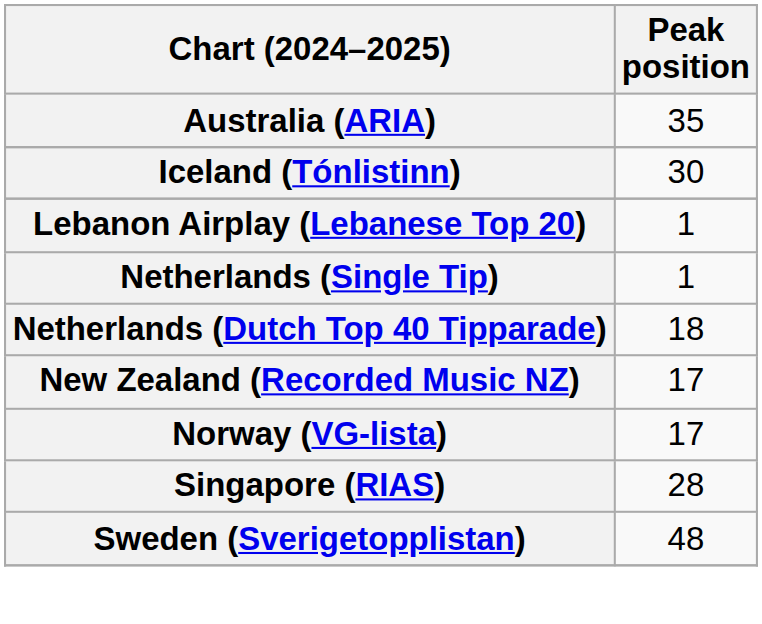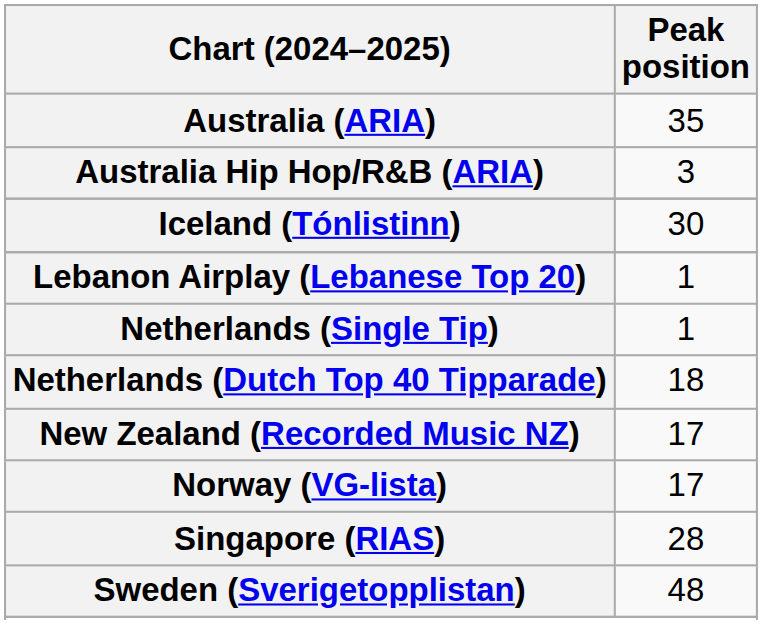 <table class="wikitable sortable plainrowheaders" style="text-align:center">
 <tr>
 <th scope="col">Chart (2024–2025)</th>
 <th scope="col">Peak<br>position</th>
 </tr>
 <tr>
 <th scope="row">Australia (<a href='#'>ARIA</a>)</th>
 <td>35</td>
+</tr>
+<tr>
+<th scope="row">Australia Hip Hop/R&B (<a href='#'>ARIA</a>)</th>
+<td>3</td>
 </tr>
 <tr>
 </tr>
 <tr>
 </tr>
 <tr>
 <th scope="row">Iceland (<a href='#'>Tónlistinn</a>)</th>
 <td>30</td>
 </tr>
 <tr>
 </tr>
 <tr>
 <th scope="row">Lebanon Airplay (<a href='#'>Lebanese Top 20</a>)</th>
 <td>1</td>
 </tr>
 <tr>
 <th scope="row">Netherlands (<a href='#'>Single Tip</a>)</th>
 <td>1</td>
 </tr>
 <tr>
 <th scope="row">Netherlands (<a href='#'>Dutch Top 40 Tipparade</a>)</th>
 <td>18</td>
 </tr>
 <tr>
 <th scope="row">New Zealand (<a href='#'>Recorded Music NZ</a>)</th>
 <td>17</td>
 </tr>
 <tr>
 <th scope="row">Norway (<a href='#'>VG-lista</a>)</th>
 <td>17</td>
 </tr>
 <tr>
 <th scope="row">Singapore (<a href='#'>RIAS</a>)</th>
 <td>28</td>
 </tr>
 <tr>
 <th scope="row">Sweden (<a href='#'>Sverigetopplistan</a>)</th>
 <td>48</td>
 </tr>
 <tr>
 </tr>
 <tr>
 </tr>
 <tr>
 </tr>
 <tr>
 </tr>
 </table>
